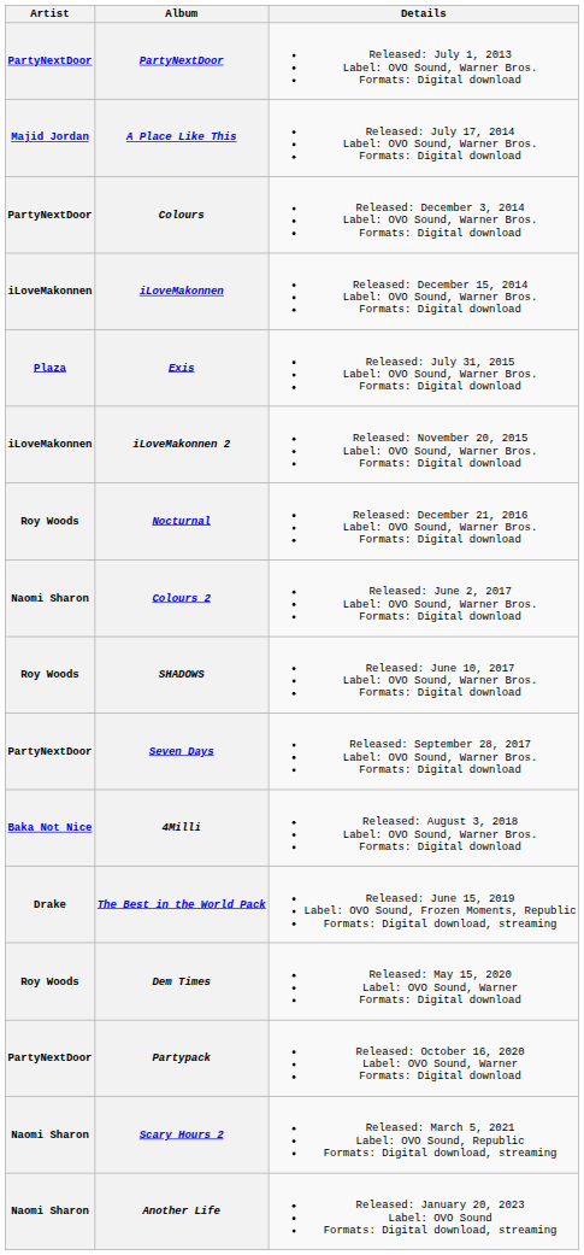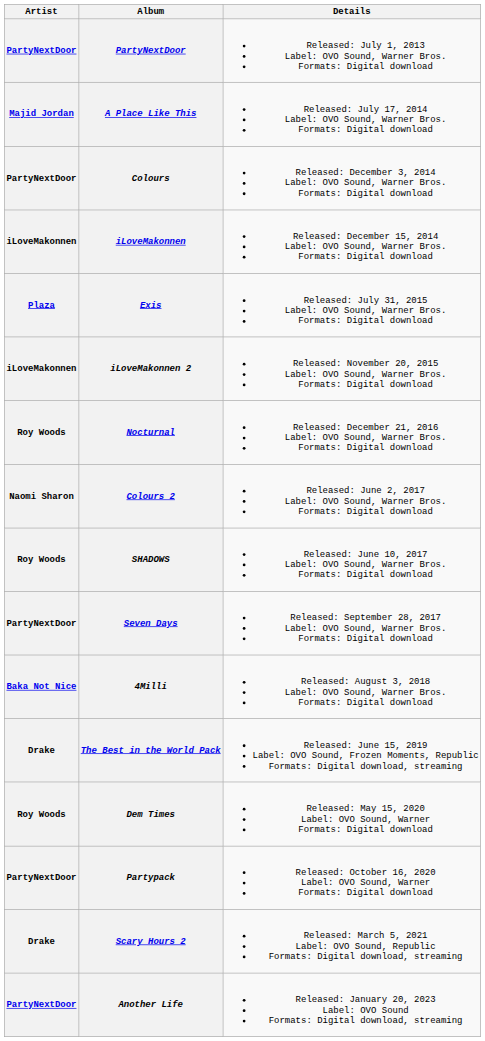 <table class="wikitable plainrowheaders" style="text-align:center;">
 <tr>
 <th rowspan="1">Artist</th>
 <th rowspan="1">Album</th>
 <th rowspan="1">Details</th>
 </tr>
 <tr>
 <th scope="row"><a href='#'>PartyNextDoor</a></th>
 <th scope="row"><em><a href='#'>PartyNextDoor</a></em></th>
 <td><br><ul><li>Released: July 1, 2013</li><li>Label: OVO Sound, Warner Bros.</li><li>Formats: Digital download</li></ul></td>
 </tr>
 <tr>
 <th scope="row"><a href='#'>Majid Jordan</a></th>
 <th scope="row"><em><a href='#'>A Place Like This</a></em></th>
 <td><br><ul><li>Released: July 17, 2014</li><li>Label: OVO Sound, Warner Bros.</li><li>Formats: Digital download</li></ul></td>
 </tr>
 <tr>
 <th scope="row">PartyNextDoor</th>
 <th scope="row"><em>Colours</em></th>
 <td><br><ul><li>Released: December 3, 2014</li><li>Label: OVO Sound, Warner Bros.</li><li>Formats: Digital download</li></ul></td>
 </tr>
 <tr>
 <th scope="row">iLoveMakonnen</th>
 <th scope="row"><em><a href='#'>iLoveMakonnen</a></em></th>
 <td><br><ul><li>Released: December 15, 2014</li><li>Label: OVO Sound, Warner Bros.</li><li>Formats: Digital download</li></ul></td>
 </tr>
 <tr>
 <th scope="row"><a href='#'>Plaza</a></th>
 <th scope="row"><em><a href='#'>Exis</a></em></th>
 <td><br><ul><li>Released: July 31, 2015</li><li>Label: OVO Sound, Warner Bros.</li><li>Formats: Digital download</li></ul></td>
 </tr>
 <tr>
 <th scope="row">iLoveMakonnen</th>
 <th scope="row"><em>iLoveMakonnen 2</em></th>
 <td><br><ul><li>Released: November 20, 2015</li><li>Label: OVO Sound, Warner Bros.</li><li>Formats: Digital download</li></ul></td>
 </tr>
 <tr>
 <th scope="row">Roy Woods</th>
 <th scope="row"><em><a href='#'>Nocturnal</a></em></th>
 <td><br><ul><li>Released: December 21, 2016</li><li>Label: OVO Sound, Warner Bros.</li><li>Formats: Digital download</li></ul></td>
 </tr>
 <tr>
 <th scope="row">Naomi Sharon</th>
 <th scope="row"><em><a href='#'>Colours 2</a></em></th>
 <td><br><ul><li>Released: June 2, 2017</li><li>Label: OVO Sound, Warner Bros.</li><li>Formats: Digital download</li></ul></td>
 </tr>
 <tr>
 <th scope="row">Roy Woods</th>
 <th scope="row"><em>SHADOWS</em></th>
 <td><br><ul><li>Released: June 10, 2017</li><li>Label: OVO Sound, Warner Bros.</li><li>Formats: Digital download</li></ul></td>
 </tr>
 <tr>
 <th scope="row">PartyNextDoor</th>
 <th scope="row"><em><a href='#'>Seven Days</a></em></th>
 <td><br><ul><li>Released: September 28, 2017</li><li>Label: OVO Sound, Warner Bros.</li><li>Formats: Digital download</li></ul></td>
 </tr>
 <tr>
 <th scope="row"><a href='#'>Baka Not Nice</a></th>
 <th scope="row"><em>4Milli</em></th>
 <td><br><ul><li>Released: August 3, 2018</li><li>Label: OVO Sound, Warner Bros.</li><li>Formats: Digital download</li></ul></td>
 </tr>
 <tr>
 <th scope="row">Drake</th>
 <th scope="row"><em><a href='#'>The Best in the World Pack</a></em></th>
 <td><br><ul><li>Released: June 15, 2019</li><li>Label: OVO Sound, Frozen Moments, Republic</li><li>Formats: Digital download, streaming</li></ul></td>
 </tr>
 <tr>
 <th scope="row">Roy Woods</th>
 <th scope="row"><em>Dem Times</em></th>
 <td><br><ul><li>Released: May 15, 2020</li><li>Label: OVO Sound, Warner</li><li>Formats: Digital download</li></ul></td>
 </tr>
 <tr>
 <th scope="row">PartyNextDoor</th>
 <th scope="row"><em>Partypack</em></th>
 <td><br><ul><li>Released: October 16, 2020</li><li>Label: OVO Sound, Warner</li><li>Formats: Digital download</li></ul></td>
 </tr>
 <tr>
-<th scope="row">Naomi Sharon</th>
+<th scope="row">Drake</th>
 <th scope="row"><em><a href='#'>Scary Hours 2</a></em></th>
 <td><br><ul><li>Released: March 5, 2021</li><li>Label: OVO Sound, Republic</li><li>Formats: Digital download, streaming</li></ul></td>
 </tr>
 <tr>
-<th scope="row">Naomi Sharon</th>
+<th scope="row"><a href='#'>PartyNextDoor</a></th>
 <th scope="row"><em>Another Life</em></th>
 <td><br><ul><li>Released: January 20, 2023</li><li>Label: OVO Sound</li><li>Formats: Digital download, streaming</li></ul></td>
 </tr>
 </table>
